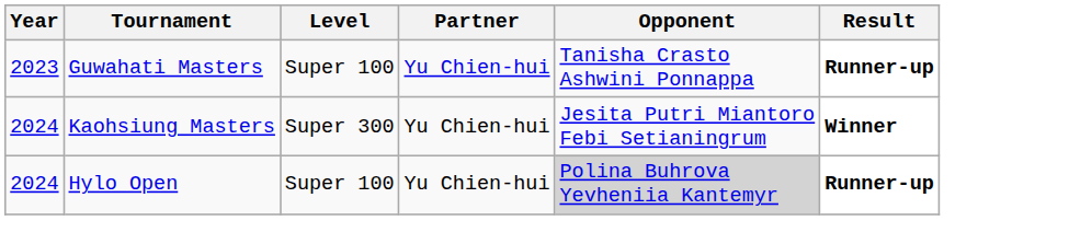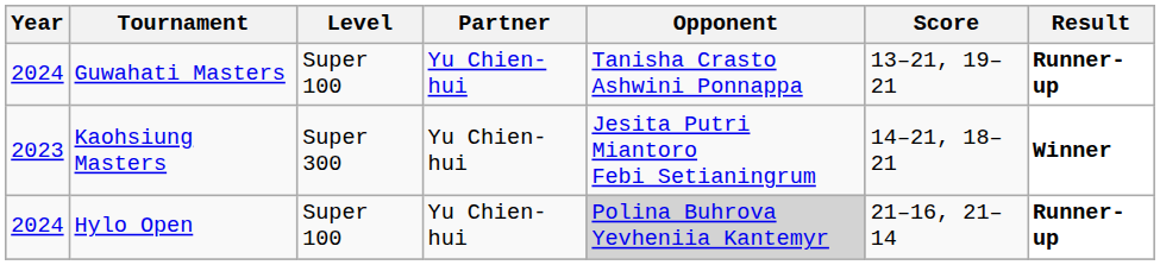 <table class="sortable wikitable" style="font-size: 90%;">
 <tr>
 <th>Year</th>
 <th>Tournament</th>
 <th>Level</th>
 <th>Partner</th>
 <th>Opponent</th>
+<th>Score</th>
 <th>Result</th>
 </tr>
 <tr>
-<td align="center"><a href='#'>2023</a></td>
+<td align="center"><a href='#'>2024</a></td>
 <td align="left"><a href='#'>Guwahati Masters</a></td>
 <td align="left">Super 100</td>
 <td align="left"> <a href='#'>Yu Chien-hui</a></td>
 <td align="left"> <a href='#'>Tanisha Crasto</a><br> <a href='#'>Ashwini Ponnappa</a></td>
+<td align="left">13–21, 19–21</td>
 <td style="text-align:left; background:white"> <strong>Runner-up</strong></td>
 </tr>
 <tr>
-<td align="center"><a href='#'>2024</a></td>
+<td align="center"><a href='#'>2023</a></td>
 <td align="left"><a href='#'>Kaohsiung Masters</a></td>
 <td align="left">Super 300</td>
 <td align="left"> Yu Chien-hui</td>
 <td align="left"> <a href='#'>Jesita Putri Miantoro</a><br> <a href='#'>Febi Setianingrum</a></td>
+<td align="left">14–21, 18–21</td>
 <td style="text-align:left; background:white"> <strong>Winner</strong></td>
 </tr>
 <tr>
 <td align="center"><a href='#'>2024</a></td>
 <td align="left"><a href='#'>Hylo Open</a></td>
 <td align="left">Super 100</td>
 <td align="left"> Yu Chien-hui</td>
 <td align="left" style="background: lightgrey;"> <a href='#'>Polina Buhrova</a><br> <a href='#'>Yevheniia Kantemyr</a></td>
+<td align="left">21–16, 21–14</td>
 <td style="text-align:left; background:white"> <strong>Runner-up</strong></td>
 </tr>
 </table>
